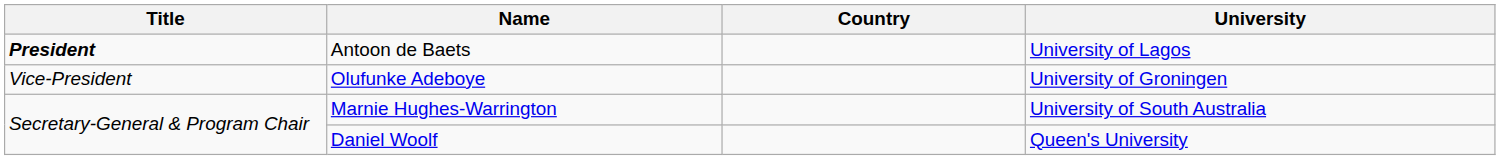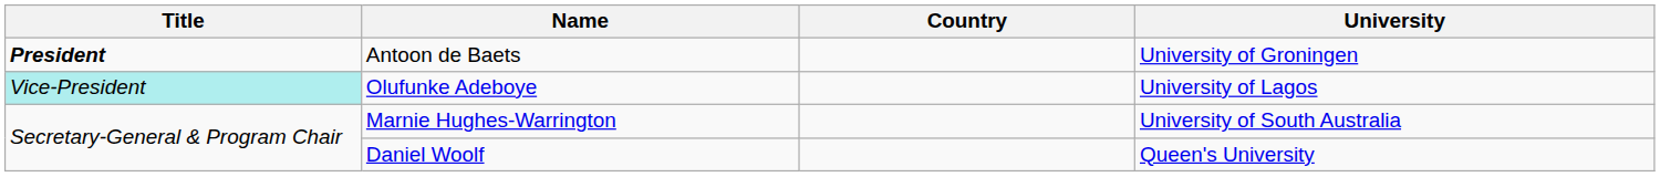 <table class="wikitable sortable" style="table-layout: fixed; width:100%">
 <tr>
 <th scope=col style="width: 80px">Title</th>
 <th scope=col style="width: 100px">Name</th>
 <th scope=col style="width: 75px">Country</th>
 <th scope=col style="width: 120px">University</th>
 </tr>
 <tr>
 <td><strong><em>President</em></strong></td>
 <td>Antoon de Baets</td>
 <td></td>
-<td><a href='#'>University of Lagos</a></td>
+<td><a href='#'>University of Groningen</a></td>
 </tr>
 <tr>
-<td><em>Vice-President</em></td>
+<td style="background: paleturquoise;"><em>Vice-President</em></td>
 <td><a href='#'>Olufunke Adeboye</a></td>
 <td></td>
-<td><a href='#'>University of Groningen</a></td>
+<td><a href='#'>University of Lagos</a></td>
 </tr>
 <tr>
 <td rowspan="2"><em>Secretary-General & Program Chair</em></td>
 <td><a href='#'>Marnie Hughes-Warrington</a></td>
 <td></td>
 <td><a href='#'>University of South Australia</a></td>
 </tr>
 <tr>
 <td><a href='#'>Daniel Woolf</a></td>
 <td></td>
 <td><a href='#'>Queen's University</a></td>
 </tr>
 </table>
